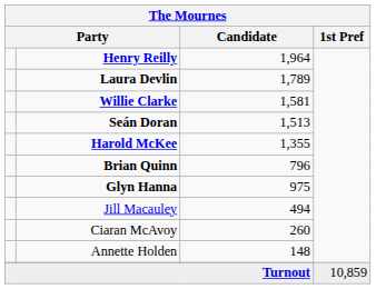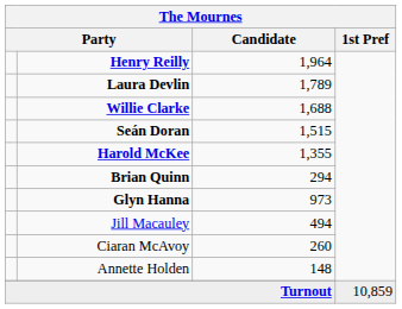 <table class="wikitable">
 <tr>
 <th colspan="4" align="center"><a href='#'>The Mournes</a></th>
 </tr>
 <tr>
 <th colspan="2" align="center" width=200>Party</th>
 <th width=150>Candidate</th>
 <th width=60>1st Pref</th>
 </tr>
 <tr>
 <td></td>
 <td align="right"><strong><a href='#'>Henry Reilly</a></strong></td>
 <td align="right">1,964</td>
 </tr>
 <tr>
 <td></td>
 <td align="right"><strong>Laura Devlin</strong></td>
 <td align="right">1,789</td>
 </tr>
 <tr>
 <td></td>
 <td align="right"><strong><a href='#'>Willie Clarke</a></strong></td>
-<td align="right">1,581</td>
+<td align="right">1,688</td>
 </tr>
 <tr>
 <td></td>
 <td align="right"><strong>Seán Doran</strong></td>
-<td align="right">1,513</td>
+<td align="right">1,515</td>
 </tr>
 <tr>
 <td></td>
 <td align="right"><strong><a href='#'>Harold McKee</a></strong></td>
 <td align="right">1,355</td>
 </tr>
 <tr>
 <td></td>
 <td align="right"><strong>Brian Quinn</strong></td>
-<td align="right">796</td>
+<td align="right">294</td>
 </tr>
 <tr>
 <td></td>
 <td align="right"><strong>Glyn Hanna</strong></td>
-<td align="right">975</td>
+<td align="right">973</td>
 </tr>
 <tr>
 <td></td>
 <td align="right"><a href='#'>Jill Macauley</a></td>
 <td align="right">494</td>
 </tr>
 <tr>
 <td></td>
 <td align="right">Ciaran McAvoy</td>
 <td align="right">260</td>
 </tr>
 <tr>
 <td></td>
 <td align="right">Annette Holden</td>
 <td align="right">148</td>
 </tr>
 <tr>
 </tr>
 <tr bgcolor="EEEEEE">
 <td colspan=3 align="right"><strong><a href='#'>Turnout</a></strong></td>
 <td align="right">10,859</td>
 </tr>
 </table>
